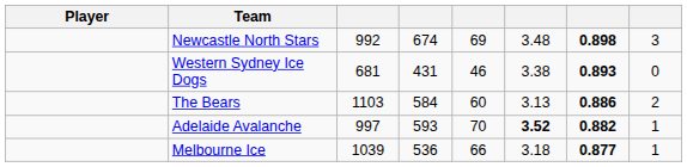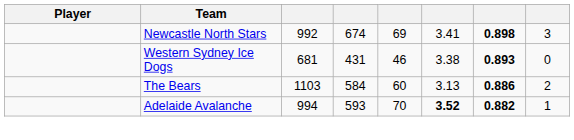 <table class="wikitable sortable" style="text-align:center;">
 <tr>
 <th width="170px">Player</th>
 <th width="175px">Team</th>
 <th width="60px"></th>
 <th width="50px"></th>
 <th width="50px"></th>
 <th width="60px"></th>
 <th width="60px"></th>
 <th width="50px"></th>
 </tr>
 <tr>
 <td align="left"></td>
 <td align="left"><a href='#'>Newcastle North Stars</a></td>
 <td>992</td>
 <td>674</td>
 <td>69</td>
-<td>3.48</td>
+<td>3.41</td>
 <td><strong>0.898</strong></td>
 <td>3</td>
 </tr>
 <tr>
 <td align="left"></td>
 <td align="left"><a href='#'>Western Sydney Ice Dogs</a></td>
 <td>681</td>
 <td>431</td>
 <td>46</td>
 <td>3.38</td>
 <td><strong>0.893</strong></td>
 <td>0</td>
 </tr>
 <tr>
 <td align="left"></td>
 <td align="left"><a href='#'>The Bears</a></td>
 <td>1103</td>
 <td>584</td>
 <td>60</td>
 <td>3.13</td>
 <td><strong>0.886</strong></td>
 <td>2</td>
 </tr>
 <tr>
 <td align="left"></td>
 <td align="left"><a href='#'>Adelaide Avalanche</a></td>
-<td>997</td>
+<td>994</td>
 <td>593</td>
 <td>70</td>
 <td><strong>3.52</strong></td>
 <td><strong>0.882</strong></td>
 <td>1</td>
 </tr>
-<tr>
-<td align="left"></td>
-<td align="left"><a href='#'>Melbourne Ice</a></td>
-<td>1039</td>
-<td>536</td>
-<td>66</td>
-<td>3.18</td>
-<td><strong>0.877</strong></td>
-<td>1</td>
-</tr>
 </table>
